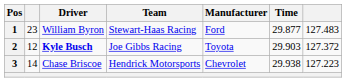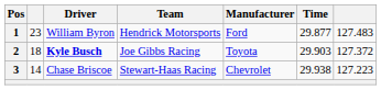 <table class="wikitable" style="font-size:95%">
 <tr>
 <th>Pos</th>
 <th></th>
 <th>Driver</th>
 <th>Team</th>
 <th>Manufacturer</th>
 <th>Time</th>
 <th></th>
 </tr>
 <tr>
 <th>1</th>
 <td>23</td>
 <td><a href='#'>William Byron</a></td>
-<td><a href='#'>Stewart-Haas Racing</a></td>
+<td><a href='#'>Hendrick Motorsports</a></td>
 <td><a href='#'>Ford</a></td>
 <td>29.877</td>
 <td>127.483</td>
 </tr>
 <tr>
 <th>2</th>
-<td>12</td>
+<td>18</td>
 <td><strong><a href='#'>Kyle Busch</a></strong></td>
 <td><a href='#'>Joe Gibbs Racing</a></td>
 <td><a href='#'>Toyota</a></td>
 <td>29.903</td>
 <td>127.372</td>
 </tr>
 <tr>
 <th>3</th>
 <td>14</td>
 <td><a href='#'>Chase Briscoe</a></td>
-<td><a href='#'>Hendrick Motorsports</a></td>
+<td><a href='#'>Stewart-Haas Racing</a></td>
 <td><a href='#'>Chevrolet</a></td>
 <td>29.938</td>
 <td>127.223</td>
 </tr>
 <tr>
 <th colspan="7"></th>
 </tr>
 </table>
